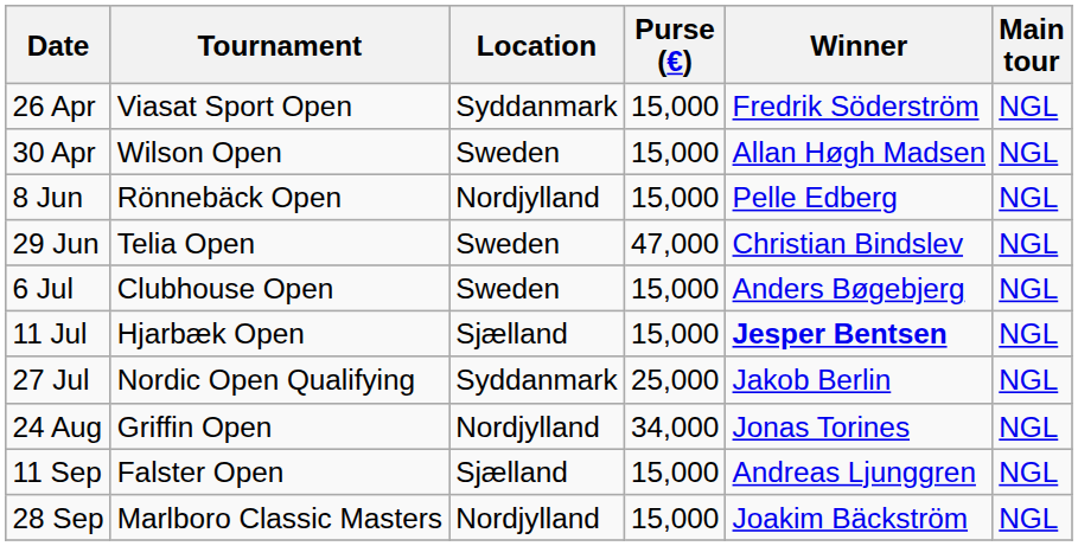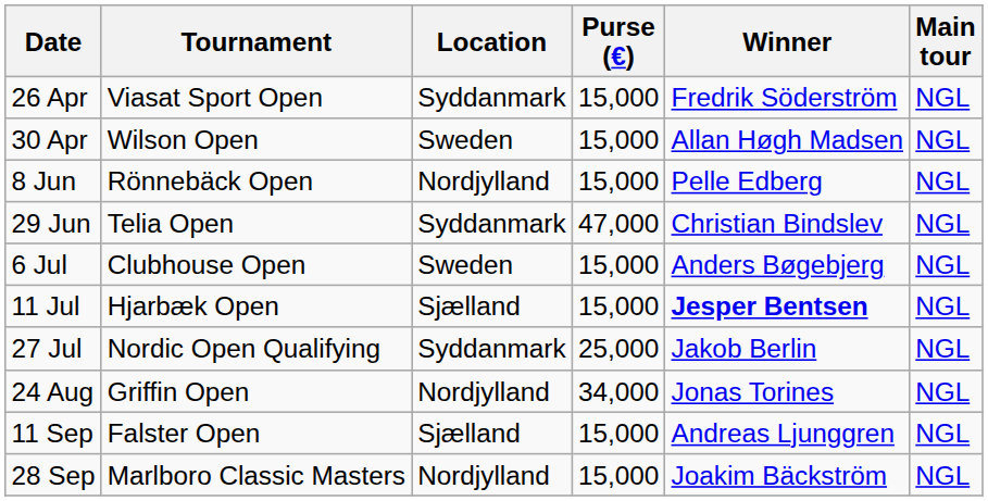 <table class="wikitable" style="font-size:95%;">
 <tr>
 <th>Date</th>
 <th>Tournament</th>
 <th>Location</th>
 <th>Purse<br>(<a href='#'>€</a>)</th>
 <th>Winner</th>
 <th>Main<br>tour</th>
 </tr>
 <tr>
 <td>26 Apr</td>
 <td>Viasat Sport Open</td>
 <td>Syddanmark</td>
 <td align=right>15,000</td>
 <td> <a href='#'>Fredrik Söderström</a></td>
 <td><a href='#'>NGL</a></td>
 </tr>
 <tr>
 <td>30 Apr</td>
 <td>Wilson Open</td>
 <td>Sweden</td>
 <td align=right>15,000</td>
 <td> <a href='#'>Allan Høgh Madsen</a></td>
 <td><a href='#'>NGL</a></td>
 </tr>
 <tr>
 <td>8 Jun</td>
 <td>Rönnebäck Open</td>
 <td>Nordjylland</td>
 <td align=right>15,000</td>
 <td> <a href='#'>Pelle Edberg</a></td>
 <td><a href='#'>NGL</a></td>
 </tr>
 <tr>
 <td>29 Jun</td>
 <td>Telia Open</td>
-<td>Sweden</td>
+<td>Syddanmark</td>
 <td align=right>47,000</td>
 <td> <a href='#'>Christian Bindslev</a></td>
 <td><a href='#'>NGL</a></td>
 </tr>
 <tr>
 <td>6 Jul</td>
 <td>Clubhouse Open</td>
 <td>Sweden</td>
 <td align=right>15,000</td>
 <td> <a href='#'>Anders Bøgebjerg</a></td>
 <td><a href='#'>NGL</a></td>
 </tr>
 <tr>
 <td>11 Jul</td>
 <td>Hjarbæk Open</td>
 <td>Sjælland</td>
 <td align=right>15,000</td>
 <td><strong> <a href='#'>Jesper Bentsen</a></strong></td>
 <td><a href='#'>NGL</a></td>
 </tr>
 <tr>
 <td>27 Jul</td>
 <td>Nordic Open Qualifying</td>
 <td>Syddanmark</td>
 <td align=right>25,000</td>
 <td> <a href='#'>Jakob Berlin</a></td>
 <td><a href='#'>NGL</a></td>
 </tr>
 <tr>
 <td>24 Aug</td>
 <td>Griffin Open</td>
 <td>Nordjylland</td>
 <td align=right>34,000</td>
 <td> <a href='#'>Jonas Torines</a></td>
 <td><a href='#'>NGL</a></td>
 </tr>
 <tr>
 <td>11 Sep</td>
 <td>Falster Open</td>
 <td>Sjælland</td>
 <td align=right>15,000</td>
 <td> <a href='#'>Andreas Ljunggren</a></td>
 <td><a href='#'>NGL</a></td>
 </tr>
 <tr>
 <td>28 Sep</td>
 <td>Marlboro Classic Masters</td>
 <td>Nordjylland</td>
 <td align=right>15,000</td>
 <td> <a href='#'>Joakim Bäckström</a></td>
 <td><a href='#'>NGL</a></td>
 </tr>
 </table>
